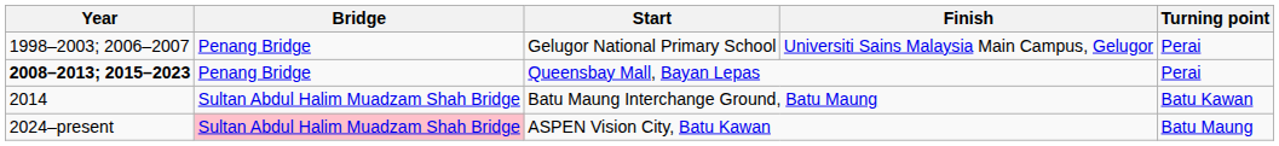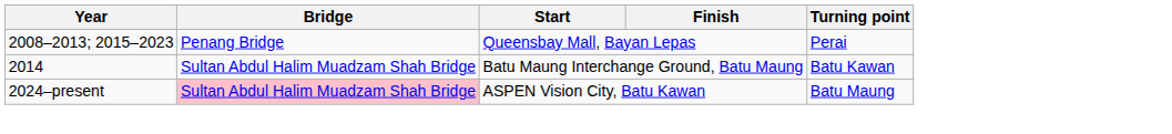 <table class="wikitable">
 <tr>
 <th>Year</th>
 <th>Bridge</th>
 <th>Start</th>
 <th>Finish</th>
 <th>Turning point</th>
 </tr>
 <tr>
-<td>1998–2003; 2006–2007</td>
-<td><a href='#'>Penang Bridge</a></td>
-<td>Gelugor National Primary School</td>
-<td><a href='#'>Universiti Sains Malaysia</a> Main Campus, <a href='#'>Gelugor</a></td>
-<td><a href='#'>Perai</a></td>
-</tr>
-<tr>
-<td><strong>2008–2013; 2015–2023</strong></td>
+<td>2008–2013; 2015–2023</td>
 <td><a href='#'>Penang Bridge</a></td>
 <td colspan=2><a href='#'>Queensbay Mall</a>, <a href='#'>Bayan Lepas</a></td>
 <td><a href='#'>Perai</a></td>
 </tr>
 <tr>
 <td>2014</td>
 <td><a href='#'>Sultan Abdul Halim Muadzam Shah Bridge</a></td>
 <td colspan=2>Batu Maung Interchange Ground, <a href='#'>Batu Maung</a></td>
 <td><a href='#'>Batu Kawan</a></td>
 </tr>
 <tr>
 <td>2024–present</td>
 <td style="background: pink;"><a href='#'>Sultan Abdul Halim Muadzam Shah Bridge</a></td>
 <td colspan=2>ASPEN Vision City, <a href='#'>Batu Kawan</a></td>
 <td><a href='#'>Batu Maung</a></td>
 </tr>
 </table>
